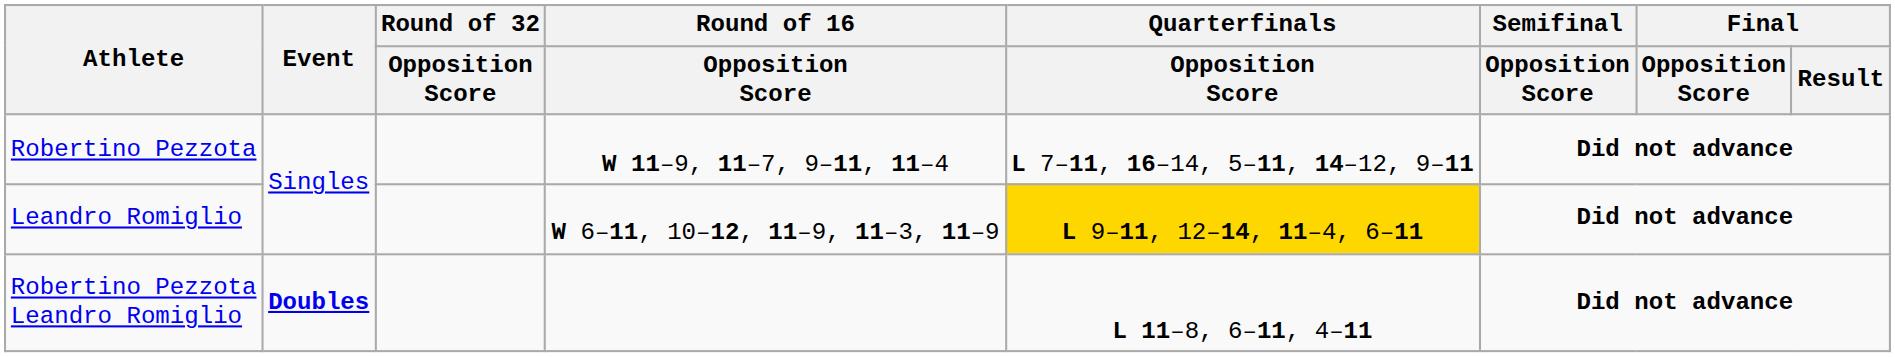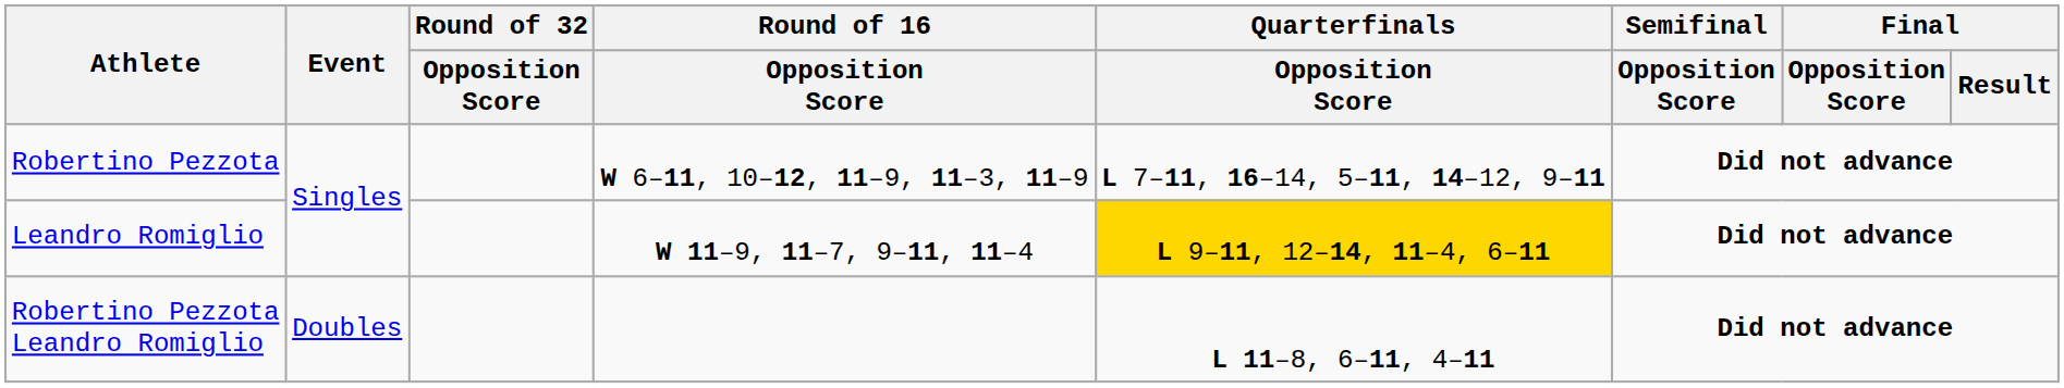 <table class="wikitable" border="1" style="font-size:90%">
 <tr>
 <th rowspan=2>Athlete</th>
 <th rowspan=2>Event</th>
 <th>Round of 32</th>
 <th>Round of 16</th>
 <th>Quarterfinals</th>
 <th>Semifinal</th>
 <th colspan=2>Final</th>
 </tr>
 <tr>
 <th>Opposition<br>Score</th>
 <th>Opposition<br>Score</th>
 <th>Opposition<br>Score</th>
 <th>Opposition<br>Score</th>
 <th>Opposition<br>Score</th>
 <th>Result</th>
 </tr>
 <tr>
 <td><a href='#'>Robertino Pezzota</a></td>
 <td rowspan=2><a href='#'>Singles</a></td>
 <td></td>
-<td align=center><br><strong>W</strong> <strong>11</strong>–9, <strong>11</strong>–7, 9–<strong>11</strong>, <strong>11</strong>–4</td>
+<td align=center><br><strong>W</strong> 6–<strong>11</strong>, 10–<strong>12</strong>, <strong>11</strong>–9, <strong>11</strong>–3, <strong>11</strong>–9</td>
 <td align=center><br><strong>L</strong> 7–<strong>11</strong>, <strong>16</strong>–14, 5–<strong>11</strong>, <strong>14</strong>–12, 9–<strong>11</strong></td>
 <td align="center" colspan="3"><strong>Did not advance</strong></td>
 </tr>
 <tr>
 <td><a href='#'>Leandro Romiglio</a></td>
 <td></td>
-<td align=center><br><strong>W</strong> 6–<strong>11</strong>, 10–<strong>12</strong>, <strong>11</strong>–9, <strong>11</strong>–3, <strong>11</strong>–9</td>
+<td align=center><br><strong>W</strong> <strong>11</strong>–9, <strong>11</strong>–7, 9–<strong>11</strong>, <strong>11</strong>–4</td>
 <td align=center style="background: gold;"><br><strong>L</strong> 9–<strong>11</strong>, 12–<strong>14</strong>, <strong>11</strong>–4, 6–<strong>11</strong></td>
 <td align="center" colspan="3"><strong>Did not advance</strong></td>
 </tr>
 <tr>
 <td><a href='#'>Robertino Pezzota</a><br><a href='#'>Leandro Romiglio</a></td>
-<td><strong><a href='#'>Doubles</a></strong></td>
+<td><a href='#'>Doubles</a></td>
 <td></td>
 <td></td>
 <td align=center><br><br><strong>L</strong> <strong>11</strong>–8, 6–<strong>11</strong>, 4–<strong>11</strong></td>
 <td align="center" colspan="3"><strong>Did not advance</strong></td>
 </tr>
 </table>
